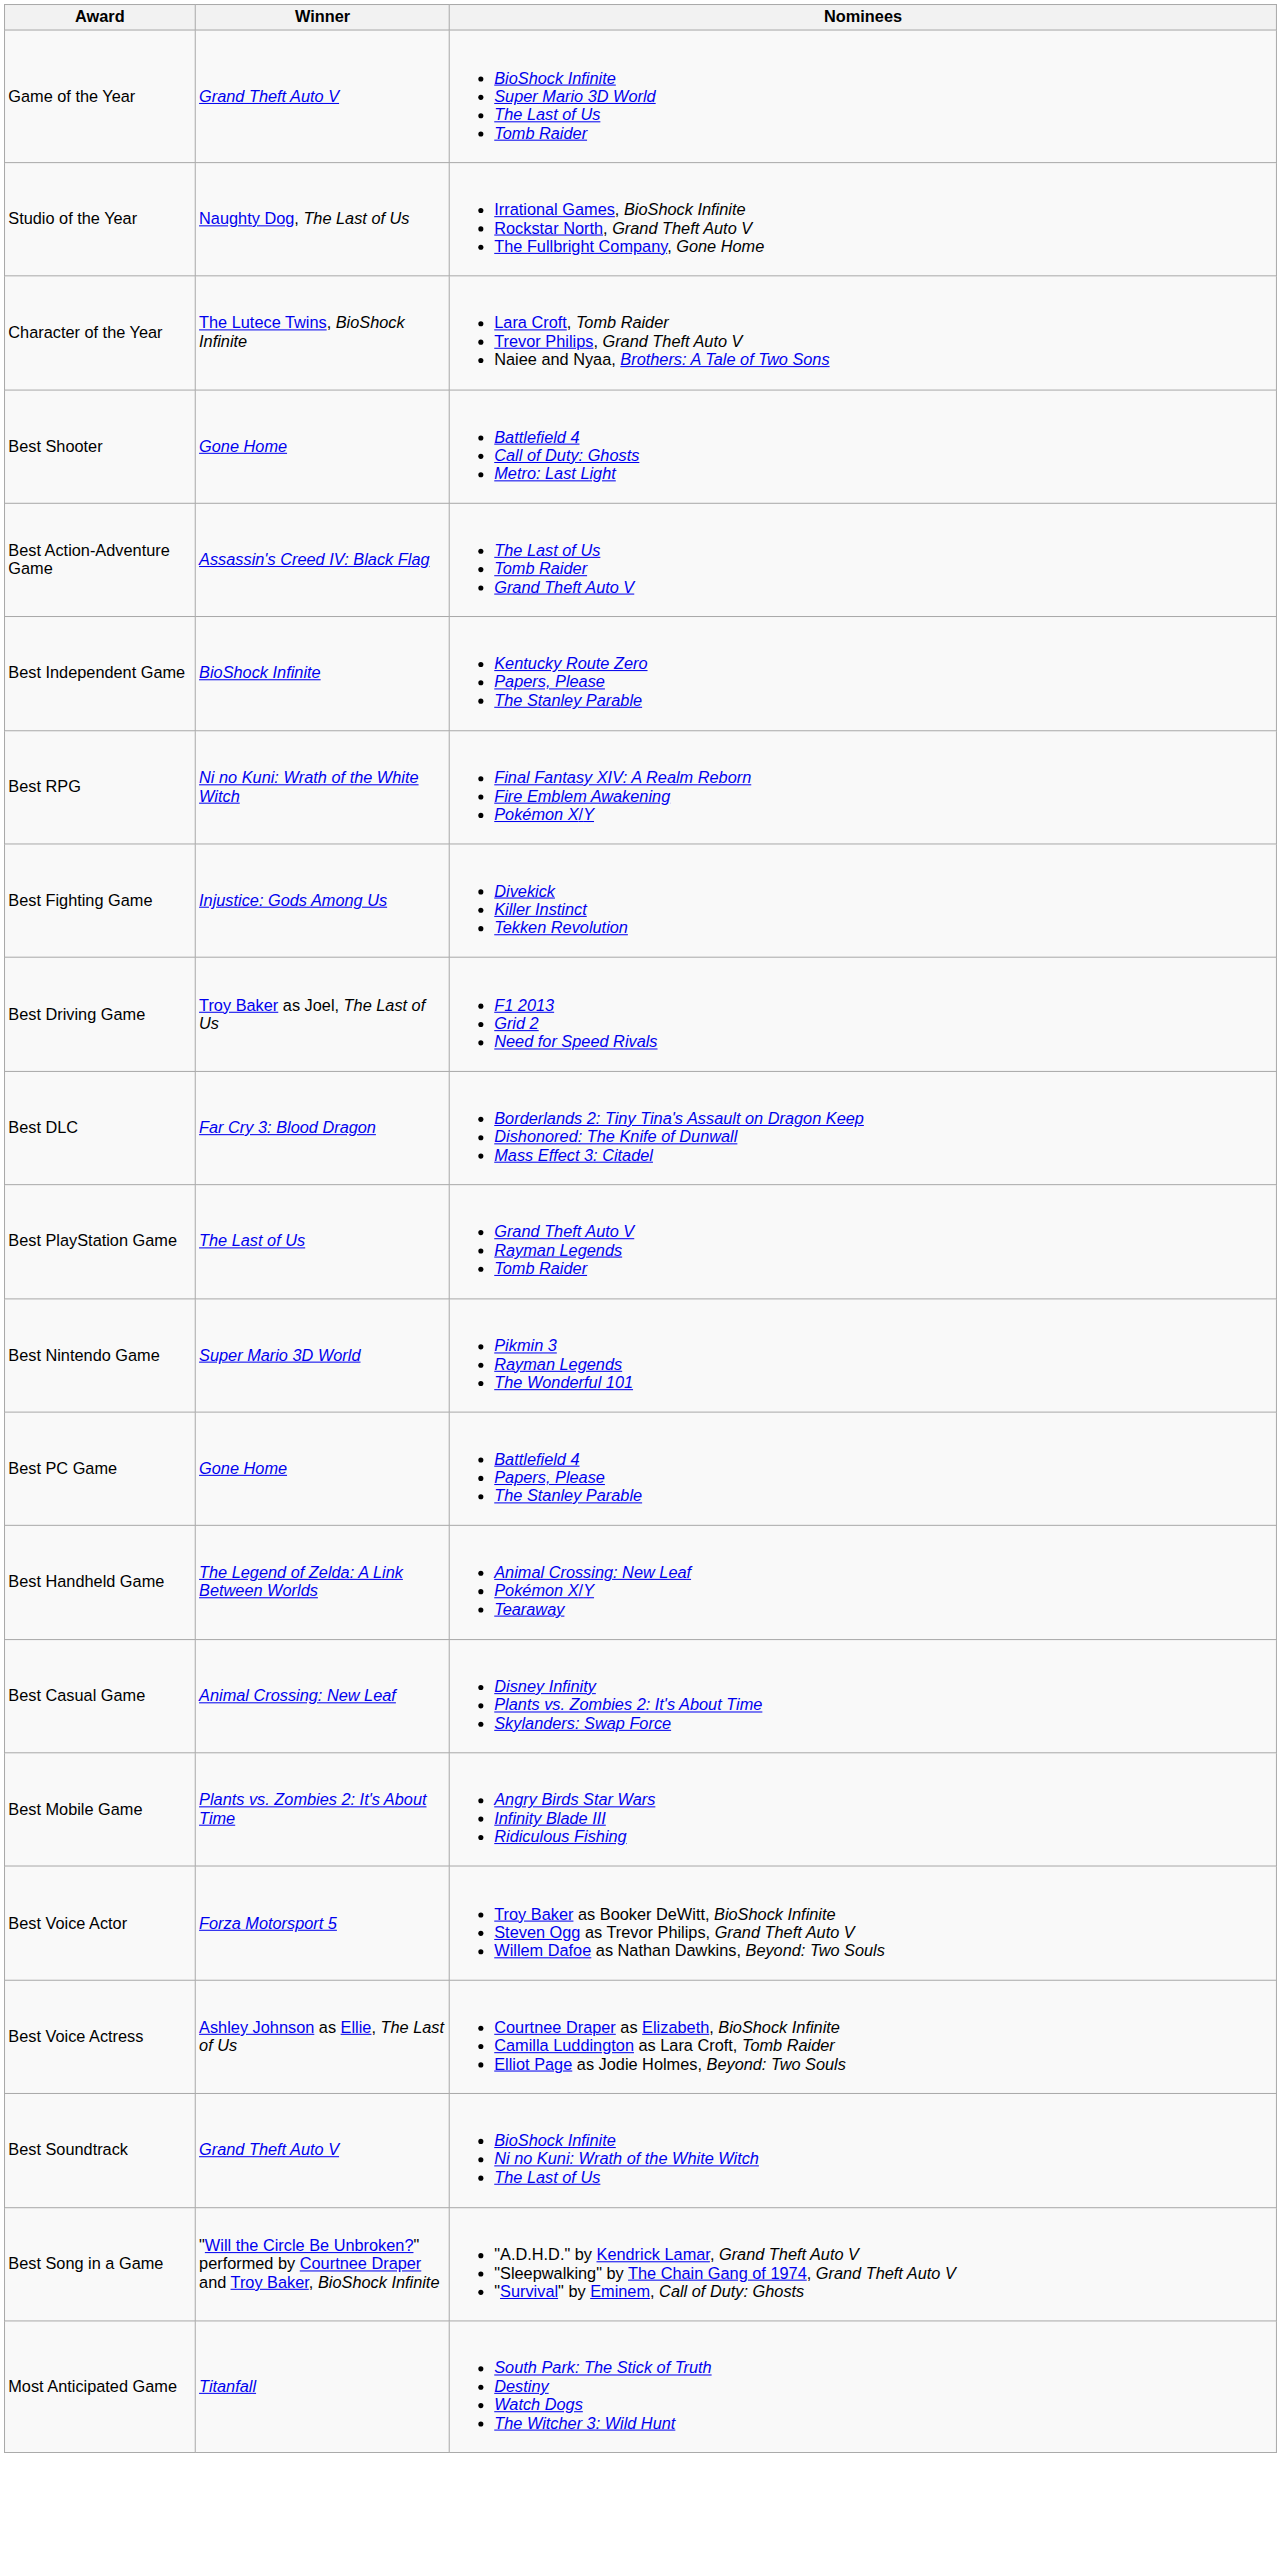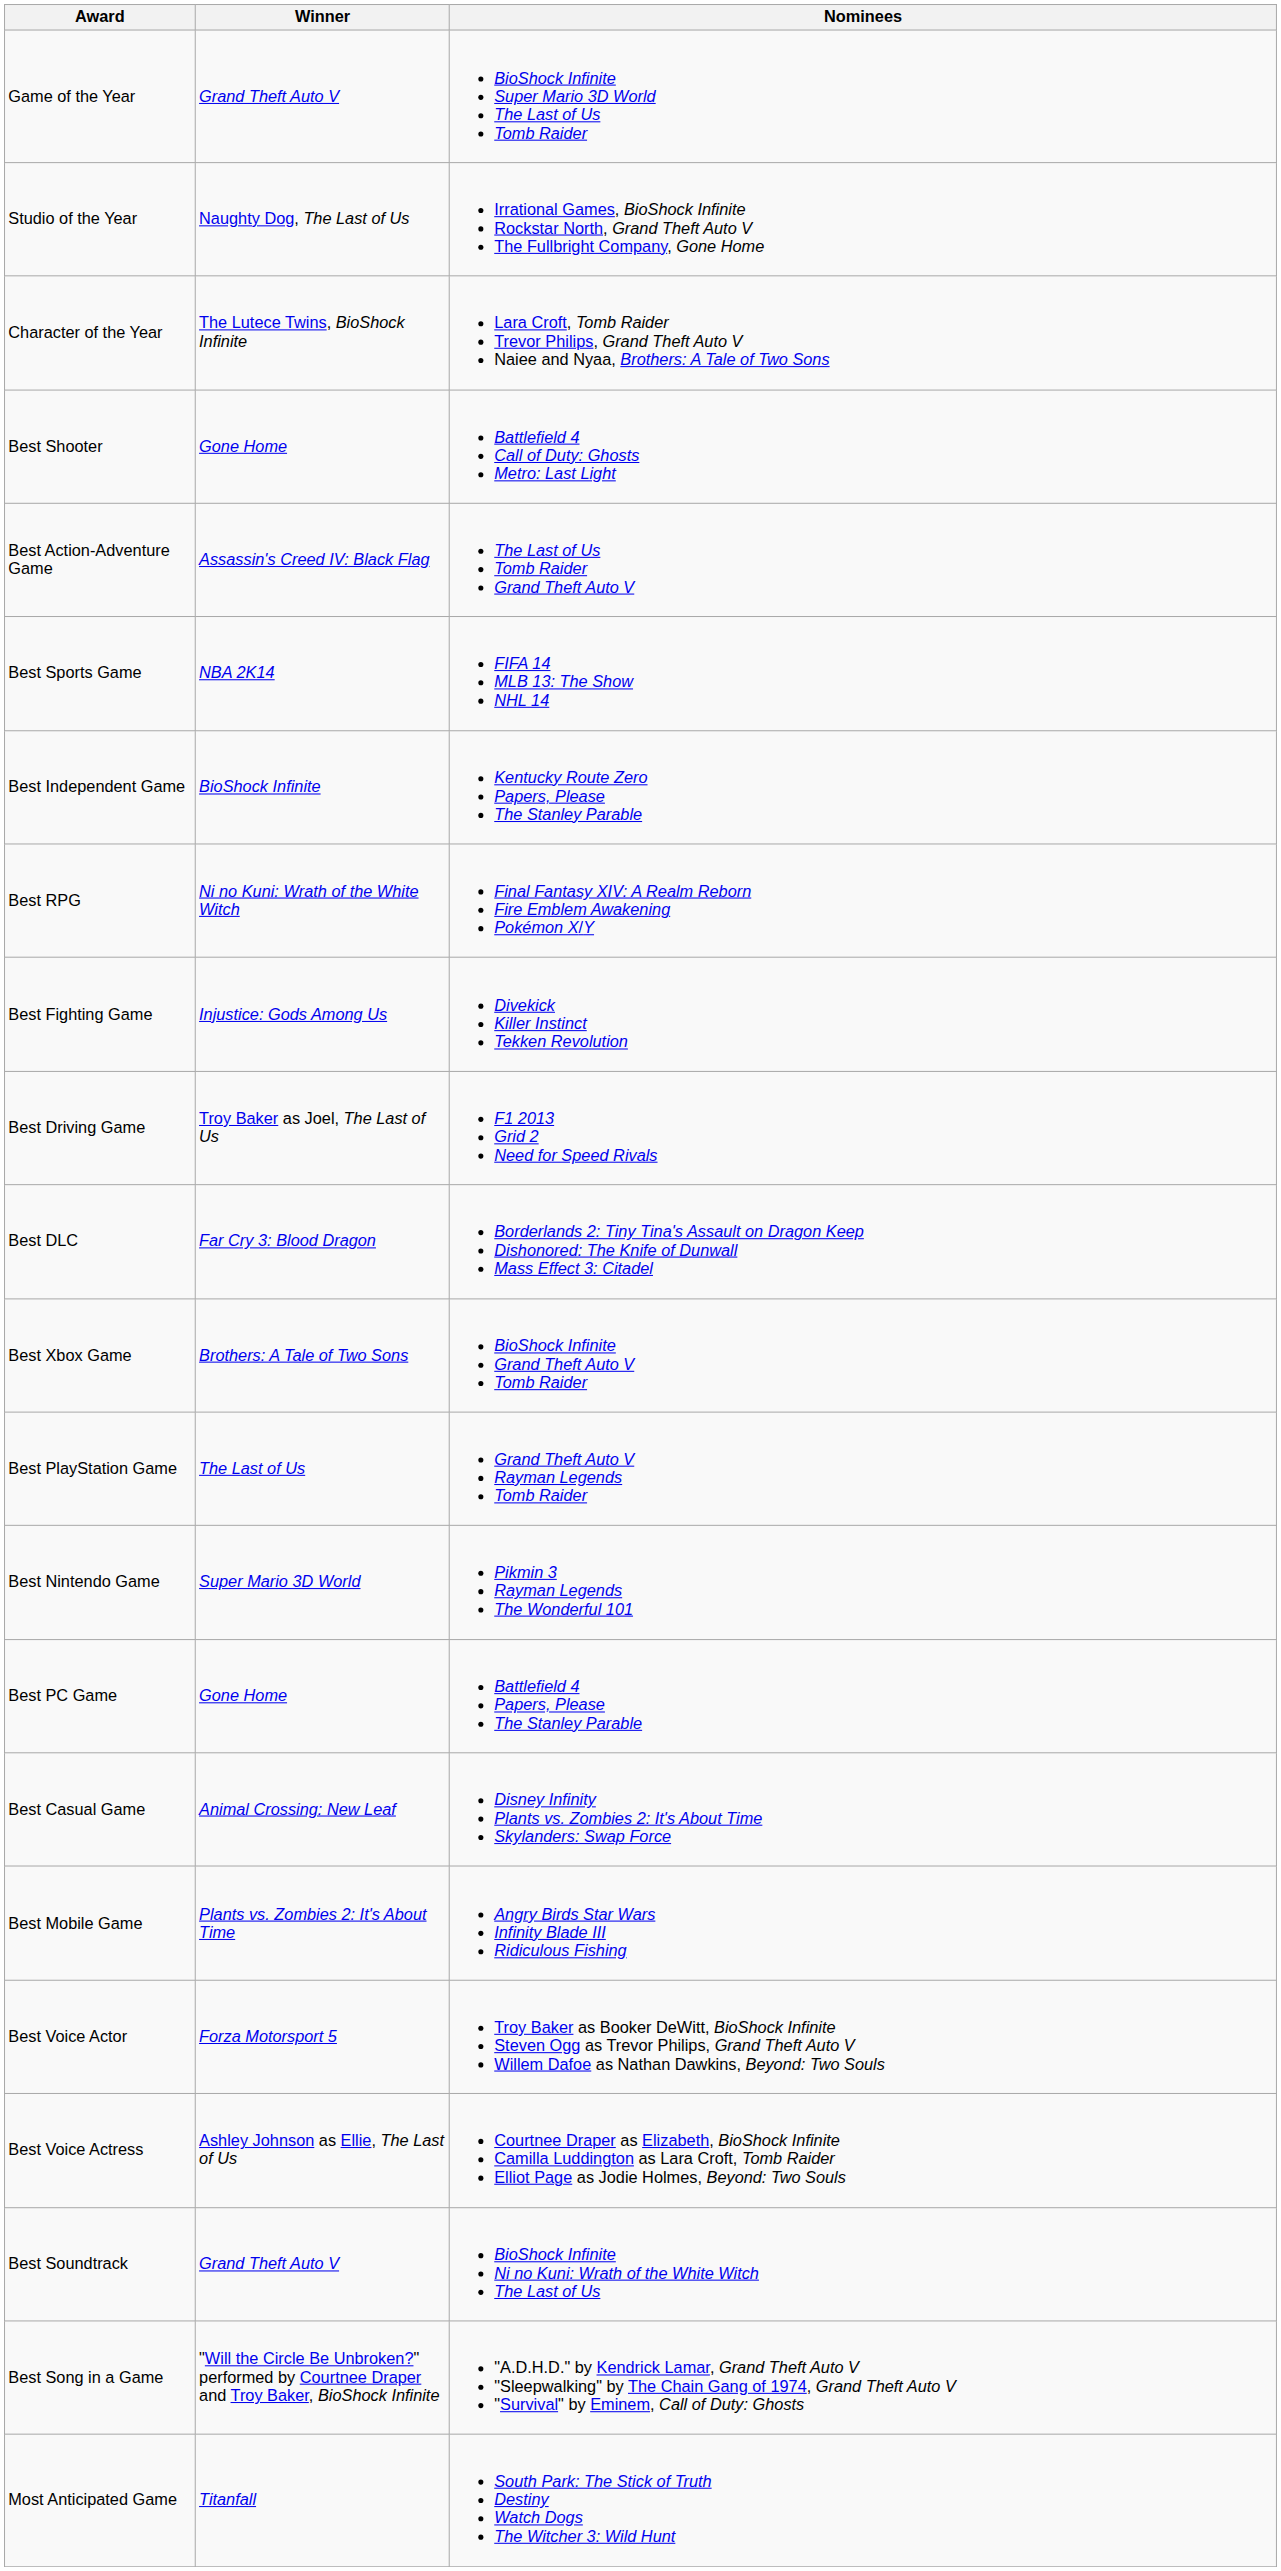 <table class="wikitable">
 <tr>
 <th style="width:15%">Award</th>
 <th style="width:20%">Winner</th>
 <th style="width:65%">Nominees</th>
 </tr>
 <tr>
 <td>Game of the Year</td>
 <td><em><a href='#'>Grand Theft Auto V</a></em></td>
 <td><br><ul><li><em><a href='#'>BioShock Infinite</a></em></li><li><em><a href='#'>Super Mario 3D World</a></em></li><li><em><a href='#'>The Last of Us</a></em></li><li><em><a href='#'>Tomb Raider</a></em></li></ul></td>
 </tr>
 <tr>
 <td>Studio of the Year</td>
 <td><a href='#'>Naughty Dog</a>, <em>The Last of Us</em></td>
 <td><br><ul><li><a href='#'>Irrational Games</a>, <em>BioShock Infinite</em></li><li><a href='#'>Rockstar North</a>, <em>Grand Theft Auto V</em></li><li><a href='#'>The Fullbright Company</a>, <em>Gone Home</em></li></ul></td>
 </tr>
 <tr>
 <td>Character of the Year</td>
 <td><a href='#'>The Lutece Twins</a>, <em>BioShock Infinite</em></td>
 <td><br><ul><li><a href='#'>Lara Croft</a>,<em> Tomb Raider</em></li><li><a href='#'>Trevor Philips</a>,<em> Grand Theft Auto V</em></li><li>Naiee and Nyaa, <em><a href='#'>Brothers: A Tale of Two Sons</a></em></li></ul></td>
 </tr>
 <tr>
 <td>Best Shooter</td>
 <td><em><a href='#'>Gone Home</a></em></td>
 <td><br><ul><li><em><a href='#'>Battlefield 4</a></em></li><li><em><a href='#'>Call of Duty: Ghosts</a></em></li><li><em><a href='#'>Metro: Last Light</a></em></li></ul></td>
 </tr>
 <tr>
 <td>Best Action-Adventure Game</td>
 <td><em><a href='#'>Assassin's Creed IV: Black Flag</a></em></td>
 <td><br><ul><li><em><a href='#'>The Last of Us</a></em></li><li><em><a href='#'>Tomb Raider</a></em></li><li><em><a href='#'>Grand Theft Auto V</a></em></li></ul></td>
 </tr>
 <tr>
+<td>Best Sports Game</td>
+<td><em><a href='#'>NBA 2K14</a></em></td>
+<td><br><ul><li><em><a href='#'>FIFA 14</a></em></li><li><em><a href='#'>MLB 13: The Show</a></em></li><li><em><a href='#'>NHL 14</a></em></li></ul></td>
+</tr>
+<tr>
 <td>Best Independent Game</td>
 <td><em><a href='#'>BioShock Infinite</a></em></td>
 <td><br><ul><li><em><a href='#'>Kentucky Route Zero</a></em></li><li><em><a href='#'>Papers, Please</a></em></li><li><em><a href='#'>The Stanley Parable</a></em></li></ul></td>
 </tr>
 <tr>
 <td>Best RPG</td>
 <td><em><a href='#'>Ni no Kuni: Wrath of the White Witch</a></em></td>
 <td><br><ul><li><em><a href='#'>Final Fantasy XIV: A Realm Reborn</a></em></li><li><em><a href='#'>Fire Emblem Awakening</a></em></li><li><a href='#'><em>Pokémon X</em>/<em>Y</em></a></li></ul></td>
 </tr>
 <tr>
 <td>Best Fighting Game</td>
 <td><em><a href='#'>Injustice: Gods Among Us</a></em></td>
 <td><br><ul><li><em><a href='#'>Divekick</a></em></li><li><em><a href='#'>Killer Instinct</a></em></li><li><em><a href='#'>Tekken Revolution</a></em></li></ul></td>
 </tr>
 <tr>
 <td>Best Driving Game</td>
 <td><a href='#'>Troy Baker</a> as Joel, <em>The Last of Us</em></td>
 <td><br><ul><li><em><a href='#'>F1 2013</a></em></li><li><em><a href='#'>Grid 2</a></em></li><li><em><a href='#'>Need for Speed Rivals</a></em></li></ul></td>
 </tr>
 <tr>
 <td>Best DLC</td>
 <td><em><a href='#'>Far Cry 3: Blood Dragon</a></em></td>
 <td><br><ul><li><em><a href='#'>Borderlands 2: Tiny Tina's Assault on Dragon Keep</a></em></li><li><em><a href='#'>Dishonored: The Knife of Dunwall</a></em></li><li><em><a href='#'>Mass Effect 3: Citadel</a></em></li></ul></td>
 </tr>
 <tr>
+<td>Best Xbox Game</td>
+<td><em><a href='#'>Brothers: A Tale of Two Sons</a></em></td>
+<td><br><ul><li><em><a href='#'>BioShock Infinite</a></em></li><li><em><a href='#'>Grand Theft Auto V</a></em></li><li><em><a href='#'>Tomb Raider</a></em></li></ul></td>
+</tr>
+<tr>
 <td>Best PlayStation Game</td>
 <td><em><a href='#'>The Last of Us</a></em></td>
 <td><br><ul><li><em><a href='#'>Grand Theft Auto V</a></em></li><li><em><a href='#'>Rayman Legends</a></em></li><li><em><a href='#'>Tomb Raider</a></em></li></ul></td>
 </tr>
 <tr>
 <td>Best Nintendo Game</td>
 <td><em><a href='#'>Super Mario 3D World</a></em></td>
 <td><br><ul><li><em><a href='#'>Pikmin 3</a></em></li><li><em><a href='#'>Rayman Legends</a></em></li><li><em><a href='#'>The Wonderful 101</a></em></li></ul></td>
 </tr>
 <tr>
 <td>Best PC Game</td>
 <td><em><a href='#'>Gone Home</a></em></td>
 <td><br><ul><li><em><a href='#'>Battlefield 4</a></em></li><li><em><a href='#'>Papers, Please</a></em></li><li><em><a href='#'>The Stanley Parable</a></em></li></ul></td>
-</tr>
-<tr>
-<td>Best Handheld Game</td>
-<td><em><a href='#'>The Legend of Zelda: A Link Between Worlds</a></em></td>
-<td><br><ul><li><em><a href='#'>Animal Crossing: New Leaf</a></em></li><li><a href='#'><em>Pokémon X</em>/<em>Y</em></a></li><li><em><a href='#'>Tearaway</a></em></li></ul></td>
 </tr>
 <tr>
 <td>Best Casual Game</td>
 <td><em><a href='#'>Animal Crossing: New Leaf</a></em></td>
 <td><br><ul><li><em><a href='#'>Disney Infinity</a></em></li><li><em><a href='#'>Plants vs. Zombies 2: It's About Time</a></em></li><li><em><a href='#'>Skylanders: Swap Force</a></em></li></ul></td>
 </tr>
 <tr>
 <td>Best Mobile Game</td>
 <td><em><a href='#'>Plants vs. Zombies 2: It's About Time</a></em></td>
 <td><br><ul><li><em><a href='#'>Angry Birds Star Wars</a></em></li><li><em><a href='#'>Infinity Blade III</a></em></li><li><em><a href='#'>Ridiculous Fishing</a></em></li></ul></td>
 </tr>
 <tr>
 <td>Best Voice Actor</td>
 <td><em><a href='#'>Forza Motorsport 5</a></em></td>
 <td><br><ul><li><a href='#'>Troy Baker</a> as Booker DeWitt, <em>BioShock Infinite</em></li><li><a href='#'>Steven Ogg</a> as Trevor Philips, <em>Grand Theft Auto V</em></li><li><a href='#'>Willem Dafoe</a> as Nathan Dawkins, <em>Beyond: Two Souls</em></li></ul></td>
 </tr>
 <tr>
 <td>Best Voice Actress</td>
 <td><a href='#'>Ashley Johnson</a> as <a href='#'>Ellie</a>, <em>The Last of Us</em></td>
 <td><br><ul><li><a href='#'>Courtnee Draper</a> as <a href='#'>Elizabeth</a>, <em>BioShock Infinite</em></li><li><a href='#'>Camilla Luddington</a> as Lara Croft, <em>Tomb Raider</em></li><li><a href='#'>Elliot Page</a> as Jodie Holmes, <em>Beyond: Two Souls</em></li></ul></td>
 </tr>
 <tr>
 <td>Best Soundtrack</td>
 <td><em><a href='#'>Grand Theft Auto V</a></em></td>
 <td><br><ul><li><em><a href='#'>BioShock Infinite</a></em></li><li><em><a href='#'>Ni no Kuni: Wrath of the White Witch</a></em></li><li><em><a href='#'>The Last of Us</a></em></li></ul></td>
 </tr>
 <tr>
 <td>Best Song in a Game</td>
 <td>"<a href='#'>Will the Circle Be Unbroken?</a>" performed by <a href='#'>Courtnee Draper</a> and <a href='#'>Troy Baker</a>, <em>BioShock Infinite</em></td>
 <td><br><ul><li>"A.D.H.D." by <a href='#'>Kendrick Lamar</a>, <em>Grand Theft Auto V</em></li><li>"Sleepwalking" by <a href='#'>The Chain Gang of 1974</a>, <em>Grand Theft Auto V</em></li><li>"<a href='#'>Survival</a>" by <a href='#'>Eminem</a>, <em>Call of Duty: Ghosts</em></li></ul></td>
 </tr>
 <tr>
 <td>Most Anticipated Game</td>
 <td><em><a href='#'>Titanfall</a></em></td>
 <td><br><ul><li><em><a href='#'>South Park: The Stick of Truth</a></em></li><li><em><a href='#'>Destiny</a></em></li><li><em><a href='#'>Watch Dogs</a></em></li><li><em><a href='#'>The Witcher 3: Wild Hunt</a></em></li></ul></td>
 </tr>
 </table>
